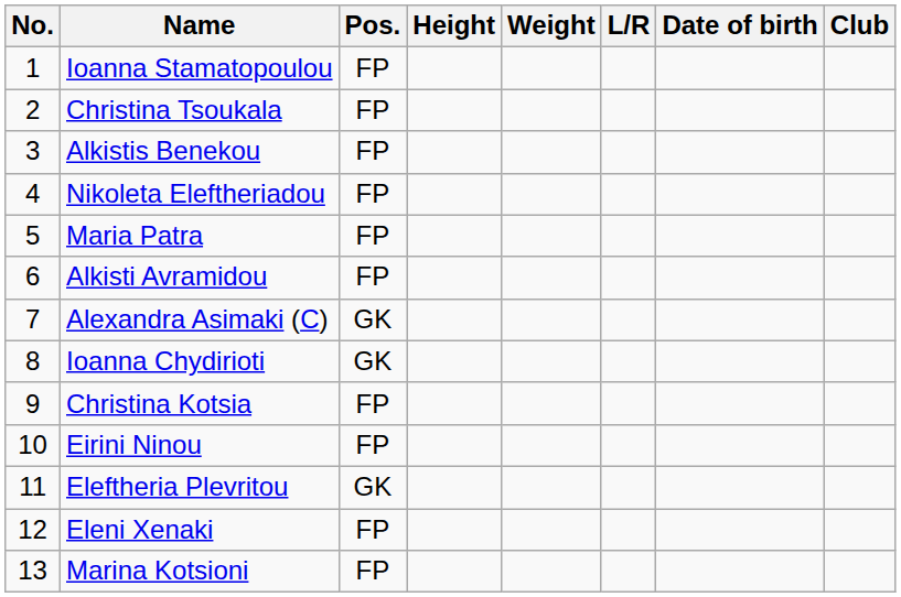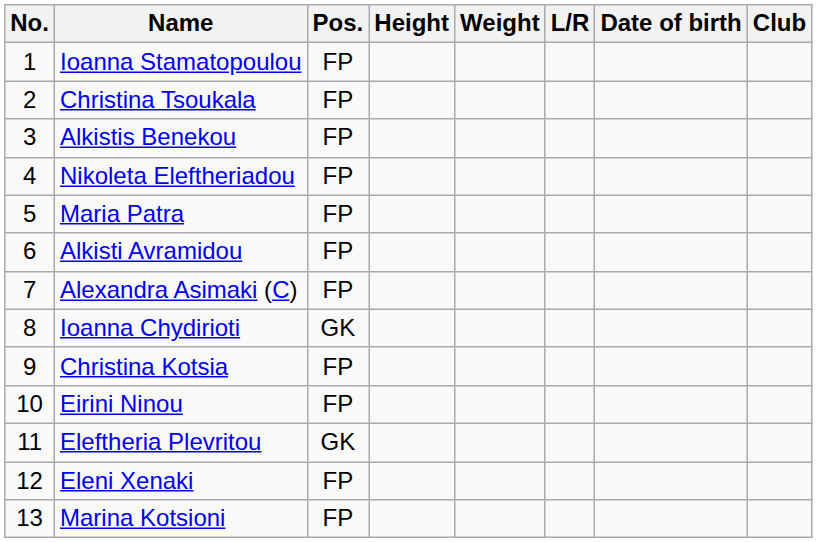 <table class="wikitable sortable" style="text-align:center">
 <tr>
 <th>No.</th>
 <th>Name</th>
 <th>Pos.</th>
 <th>Height</th>
 <th>Weight</th>
 <th>L/R</th>
 <th>Date of birth</th>
 <th>Club</th>
 </tr>
 <tr>
 <td style="text-align:center;">1</td>
 <td style="text-align:left;"><a href='#'>Ioanna Stamatopoulou</a></td>
 <td style="text-align:center;">FP</td>
 <td></td>
 <td></td>
 <td></td>
 <td style="text-align:left;"></td>
 <td></td>
 </tr>
 <tr>
 <td style="text-align:center;">2</td>
 <td style="text-align:left;"><a href='#'>Christina Tsoukala</a></td>
 <td style="text-align:center;">FP</td>
 <td></td>
 <td></td>
 <td></td>
 <td style="text-align:left;"></td>
 <td></td>
 </tr>
 <tr>
 <td style="text-align:center;">3</td>
 <td style="text-align:left;"><a href='#'>Alkistis Benekou</a></td>
 <td style="text-align:center;">FP</td>
 <td></td>
 <td></td>
 <td></td>
 <td style="text-align:left;"></td>
 <td></td>
 </tr>
 <tr>
 <td style="text-align:center;">4</td>
 <td style="text-align:left;"><a href='#'>Nikoleta Eleftheriadou</a></td>
 <td style="text-align:center;">FP</td>
 <td></td>
 <td></td>
 <td></td>
 <td style="text-align:left;"></td>
 <td></td>
 </tr>
 <tr>
 <td style="text-align:center;">5</td>
 <td style="text-align:left;"><a href='#'>Maria Patra</a></td>
 <td style="text-align:center;">FP</td>
 <td></td>
 <td></td>
 <td></td>
 <td style="text-align:left;"></td>
 <td></td>
 </tr>
 <tr>
 <td style="text-align:center;">6</td>
 <td style="text-align:left;"><a href='#'>Alkisti Avramidou</a></td>
 <td style="text-align:center;">FP</td>
 <td></td>
 <td></td>
 <td></td>
 <td style="text-align:left;"></td>
 <td></td>
 </tr>
 <tr>
 <td style="text-align:center;">7</td>
 <td style="text-align:left;"><a href='#'>Alexandra Asimaki</a> (<a href='#'>C</a>)</td>
-<td style="text-align:center;">GK</td>
+<td style="text-align:center;">FP</td>
 <td></td>
 <td></td>
 <td></td>
 <td style="text-align:left;"></td>
 <td></td>
 </tr>
 <tr>
 <td style="text-align:center;">8</td>
 <td style="text-align:left;"><a href='#'>Ioanna Chydirioti</a></td>
 <td style="text-align:center;">GK</td>
 <td></td>
 <td></td>
 <td></td>
 <td style="text-align:left;"></td>
 <td></td>
 </tr>
 <tr>
 <td style="text-align:center;">9</td>
 <td style="text-align:left;"><a href='#'>Christina Kotsia</a></td>
 <td style="text-align:center;">FP</td>
 <td></td>
 <td></td>
 <td></td>
 <td style="text-align:left;"></td>
 <td></td>
 </tr>
 <tr>
 <td style="text-align:center;">10</td>
 <td style="text-align:left;"><a href='#'>Eirini Ninou</a></td>
 <td style="text-align:center;">FP</td>
 <td></td>
 <td></td>
 <td></td>
 <td style="text-align:left;"></td>
 <td></td>
 </tr>
 <tr>
 <td style="text-align:center;">11</td>
 <td style="text-align:left;"><a href='#'>Eleftheria Plevritou</a></td>
 <td style="text-align:center;">GK</td>
 <td></td>
 <td></td>
 <td></td>
 <td style="text-align:left;"></td>
 <td></td>
 </tr>
 <tr>
 <td style="text-align:center;">12</td>
 <td style="text-align:left;"><a href='#'>Eleni Xenaki</a></td>
 <td style="text-align:center;">FP</td>
 <td></td>
 <td></td>
 <td></td>
 <td style="text-align:left;"></td>
 <td></td>
 </tr>
 <tr>
 <td style="text-align:center;">13</td>
 <td style="text-align:left;"><a href='#'>Marina Kotsioni</a></td>
 <td style="text-align:center;">FP</td>
 <td></td>
 <td></td>
 <td></td>
 <td style="text-align:left;"></td>
 <td></td>
 </tr>
 </table>
